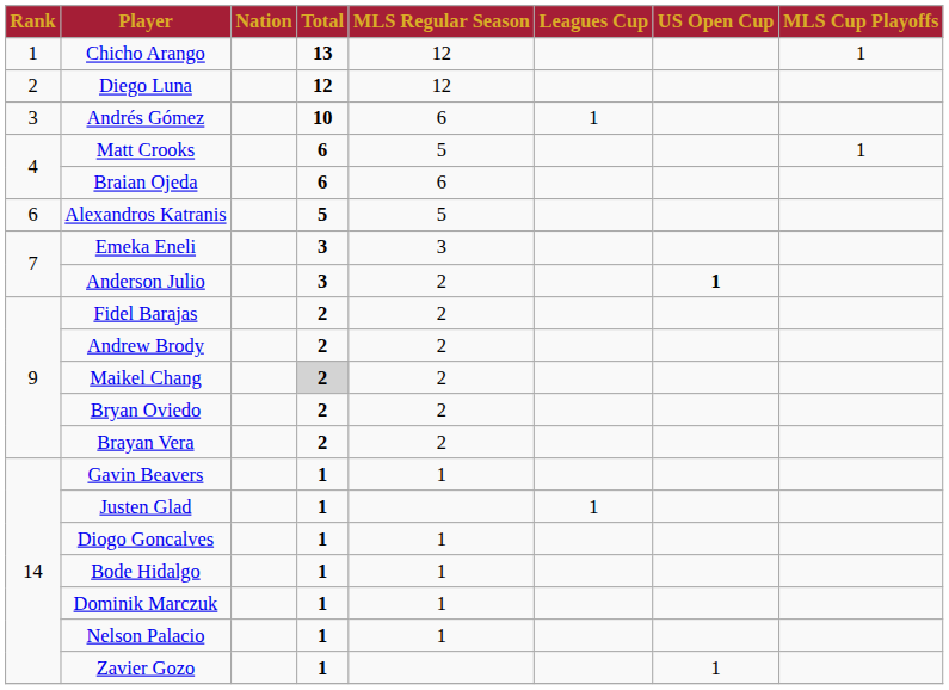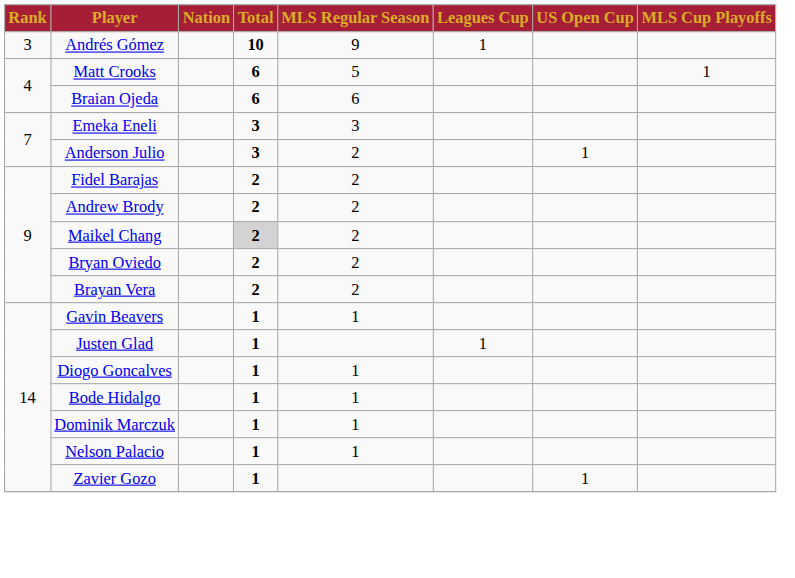 <table class="wikitable" style="font-size: 95%; text-align: center;">
 <tr>
 </tr>
 <tr>
 <th style="background:#A51E36; color:#DAAC27; text-align:center;">Rank</th>
 <th style="background:#A51E36; color:#DAAC27; text-align:center;">Player</th>
 <th style="background:#A51E36; color:#DAAC27; text-align:center;">Nation</th>
 <th style="background:#A51E36; color:#DAAC27; text-align:center;">Total</th>
 <th style="background:#A51E36; color:#DAAC27; text-align:center;">MLS Regular Season</th>
 <th style="background:#A51E36; color:#DAAC27; text-align:center;">Leagues Cup</th>
 <th style="background:#A51E36; color:#DAAC27; text-align:center;">US Open Cup</th>
 <th style="background:#A51E36; color:#DAAC27; text-align:center;">MLS Cup Playoffs</th>
 </tr>
 <tr>
-<td rowspan="1">1</td>
-<td><a href='#'>Chicho Arango</a></td>
-<td></td>
-<td><strong>13</strong></td>
-<td>12</td>
-<td></td>
-<td></td>
-<td>1</td>
-</tr>
-<tr>
-<td rowspan="1">2</td>
-<td><a href='#'>Diego Luna</a></td>
-<td></td>
-<td><strong>12</strong></td>
-<td>12</td>
-<td></td>
-<td></td>
-<td></td>
-</tr>
-<tr>
 <td rowspan="1">3</td>
 <td><a href='#'>Andrés Gómez</a></td>
 <td></td>
 <td><strong>10</strong></td>
-<td>6</td>
+<td>9</td>
 <td>1</td>
 <td></td>
 <td></td>
 </tr>
 <tr>
 <td rowspan="2">4</td>
 <td><a href='#'>Matt Crooks</a></td>
 <td></td>
 <td><strong>6</strong></td>
 <td>5</td>
 <td></td>
 <td></td>
 <td>1</td>
 </tr>
 <tr>
 <td><a href='#'>Braian Ojeda</a></td>
 <td></td>
 <td><strong>6</strong></td>
 <td>6</td>
 <td></td>
 <td></td>
 <td></td>
 </tr>
 <tr>
-<td rowspan="1">6</td>
-<td><a href='#'>Alexandros Katranis</a></td>
-<td></td>
-<td><strong>5</strong></td>
-<td>5</td>
-<td></td>
-<td></td>
-<td></td>
-</tr>
-<tr>
 <td rowspan="2">7</td>
 <td><a href='#'>Emeka Eneli</a></td>
 <td></td>
 <td><strong>3</strong></td>
 <td>3</td>
 <td></td>
 <td></td>
 <td></td>
 </tr>
 <tr>
 <td><a href='#'>Anderson Julio</a></td>
 <td></td>
 <td><strong>3</strong></td>
 <td>2</td>
 <td></td>
-<td><strong>1</strong></td>
+<td>1</td>
 <td></td>
 </tr>
 <tr>
 <td rowspan="5">9</td>
 <td><a href='#'>Fidel Barajas</a></td>
 <td></td>
 <td><strong>2</strong></td>
 <td>2</td>
 <td></td>
 <td></td>
 <td></td>
 </tr>
 <tr>
 <td><a href='#'>Andrew Brody</a></td>
 <td></td>
 <td><strong>2</strong></td>
 <td>2</td>
 <td></td>
 <td></td>
 <td></td>
 </tr>
 <tr>
 <td><a href='#'>Maikel Chang</a></td>
 <td></td>
 <td style="background: lightgrey;"><strong>2</strong></td>
 <td>2</td>
 <td></td>
 <td></td>
 <td></td>
 </tr>
 <tr>
 <td><a href='#'>Bryan Oviedo</a></td>
 <td></td>
 <td><strong>2</strong></td>
 <td>2</td>
 <td></td>
 <td></td>
 <td></td>
 </tr>
 <tr>
 <td><a href='#'>Brayan Vera</a></td>
 <td></td>
 <td><strong>2</strong></td>
 <td>2</td>
 <td></td>
 <td></td>
 <td></td>
 </tr>
 <tr>
 <td rowspan="7">14</td>
 <td><a href='#'>Gavin Beavers</a></td>
 <td></td>
 <td><strong>1</strong></td>
 <td>1</td>
 <td></td>
 <td></td>
 <td></td>
 </tr>
 <tr>
 <td><a href='#'>Justen Glad</a></td>
 <td></td>
 <td><strong>1</strong></td>
 <td></td>
 <td>1</td>
 <td></td>
 <td></td>
 </tr>
 <tr>
 <td><a href='#'>Diogo Goncalves</a></td>
 <td></td>
 <td><strong>1</strong></td>
 <td>1</td>
 <td></td>
 <td></td>
 <td></td>
 </tr>
 <tr>
 <td><a href='#'>Bode Hidalgo</a></td>
 <td></td>
 <td><strong>1</strong></td>
 <td>1</td>
 <td></td>
 <td></td>
 <td></td>
 </tr>
 <tr>
 <td><a href='#'>Dominik Marczuk</a></td>
 <td></td>
 <td><strong>1</strong></td>
 <td>1</td>
 <td></td>
 <td></td>
 <td></td>
 </tr>
 <tr>
 <td><a href='#'>Nelson Palacio</a></td>
 <td></td>
 <td><strong>1</strong></td>
 <td>1</td>
 <td></td>
 <td></td>
 <td></td>
 </tr>
 <tr>
 <td><a href='#'>Zavier Gozo</a></td>
 <td></td>
 <td><strong>1</strong></td>
 <td></td>
 <td></td>
 <td>1</td>
 <td></td>
 </tr>
 <tr>
 </tr>
 </table>
